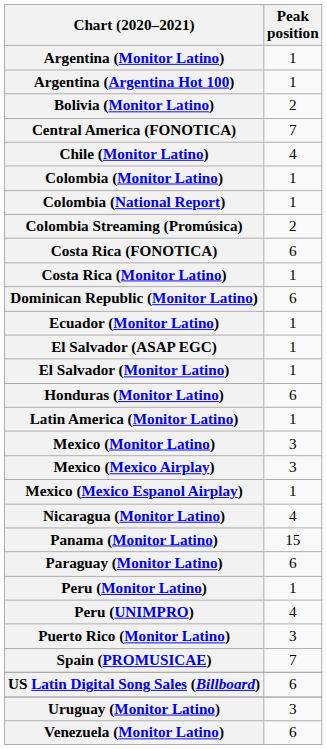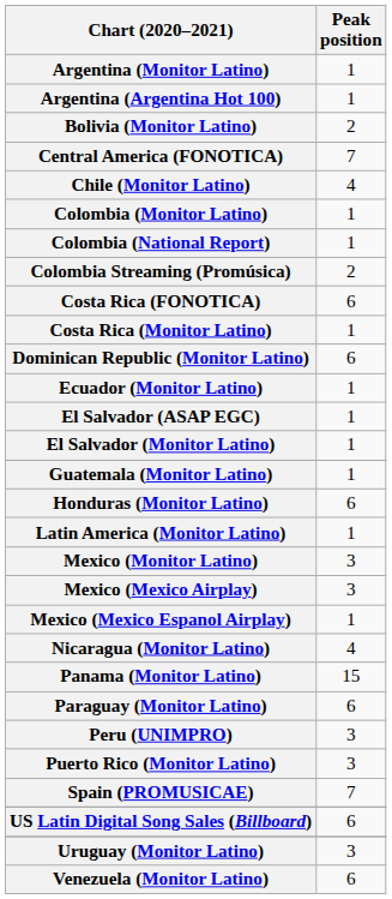 <table class="wikitable sortable plainrowheaders" style="text-align:center">
 <tr>
 <th scope="col">Chart (2020–2021)</th>
 <th scope="col">Peak<br>position</th>
 </tr>
 <tr>
 <th scope="row">Argentina (<a href='#'>Monitor Latino</a>)</th>
 <td>1</td>
 </tr>
 <tr>
 <th scope="row">Argentina (<a href='#'>Argentina Hot 100</a>)</th>
 <td>1</td>
 </tr>
 <tr>
 <th scope="row">Bolivia (<a href='#'>Monitor Latino</a>)</th>
 <td>2</td>
 </tr>
 <tr>
 <th scope="row">Central America (FONOTICA)</th>
 <td>7</td>
 </tr>
 <tr>
 <th scope="row">Chile (<a href='#'>Monitor Latino</a>)</th>
 <td>4</td>
 </tr>
 <tr>
 <th scope="row">Colombia (<a href='#'>Monitor Latino</a>)</th>
 <td>1</td>
 </tr>
 <tr>
 <th scope="row">Colombia (<a href='#'>National Report</a>)</th>
 <td>1</td>
 </tr>
 <tr>
 <th scope="row">Colombia Streaming (Promúsica)</th>
 <td>2</td>
 </tr>
 <tr>
 <th scope="row">Costa Rica (FONOTICA)</th>
 <td>6</td>
 </tr>
 <tr>
 <th scope="row">Costa Rica (<a href='#'>Monitor Latino</a>)</th>
 <td>1</td>
 </tr>
 <tr>
 <th scope="row">Dominican Republic (<a href='#'>Monitor Latino</a>)</th>
 <td>6</td>
 </tr>
 <tr>
 <th scope="row">Ecuador (<a href='#'>Monitor Latino</a>)</th>
 <td>1</td>
 </tr>
 <tr>
 <th scope="row">El Salvador (ASAP EGC)</th>
 <td>1</td>
 </tr>
 <tr>
 <th scope="row">El Salvador (<a href='#'>Monitor Latino</a>)</th>
 <td>1</td>
 </tr>
 <tr>
 </tr>
 <tr>
+<th scope="row">Guatemala (<a href='#'>Monitor Latino</a>)</th>
+<td>1</td>
+</tr>
+<tr>
 <th scope="row">Honduras (<a href='#'>Monitor Latino</a>)</th>
 <td>6</td>
 </tr>
 <tr>
 <th scope="row">Latin America (<a href='#'>Monitor Latino</a>)</th>
 <td>1</td>
 </tr>
 <tr>
 <th scope="row">Mexico (<a href='#'>Monitor Latino</a>)</th>
 <td>3</td>
 </tr>
 <tr>
 <th scope="row">Mexico (<a href='#'>Mexico Airplay</a>)</th>
 <td>3</td>
 </tr>
 <tr>
 <th scope="row">Mexico (<a href='#'>Mexico Espanol Airplay</a>)</th>
 <td>1</td>
 </tr>
 <tr>
 <th scope="row">Nicaragua (<a href='#'>Monitor Latino</a>)</th>
 <td>4</td>
 </tr>
 <tr>
 <th scope="row">Panama (<a href='#'>Monitor Latino</a>)</th>
 <td>15</td>
 </tr>
 <tr>
 <th scope="row">Paraguay (<a href='#'>Monitor Latino</a>)</th>
 <td>6</td>
 </tr>
 <tr>
-<th scope="row">Peru (<a href='#'>Monitor Latino</a>)</th>
-<td>1</td>
-</tr>
-<tr>
 <th scope="row">Peru (<a href='#'>UNIMPRO</a>)</th>
-<td>4</td>
+<td>3</td>
 </tr>
 <tr>
 <th scope="row">Puerto Rico (<a href='#'>Monitor Latino</a>)</th>
 <td>3</td>
 </tr>
 <tr>
 <th scope="row">Spain (<a href='#'>PROMUSICAE</a>)</th>
 <td>7</td>
 </tr>
 <tr>
 </tr>
 <tr>
 </tr>
 <tr>
 </tr>
 <tr>
 <th scope="row">US <a href='#'>Latin Digital Song Sales</a> (<em><a href='#'>Billboard</a></em>)</th>
 <td>6</td>
 </tr>
 <tr>
 </tr>
 <tr>
 <th scope="row">Uruguay (<a href='#'>Monitor Latino</a>)</th>
 <td>3</td>
 </tr>
 <tr>
 <th scope="row">Venezuela (<a href='#'>Monitor Latino</a>)</th>
 <td>6</td>
 </tr>
 </table>
